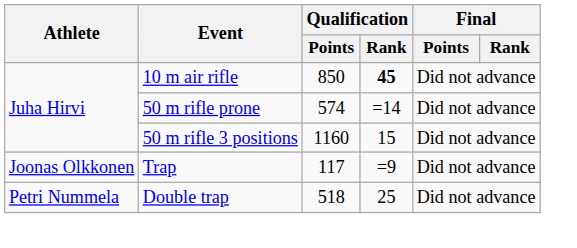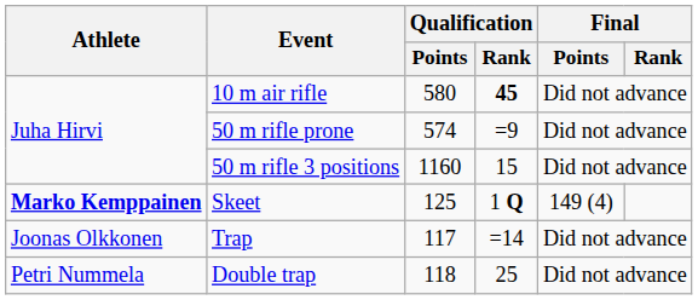 <table class="wikitable" style="font-size:90%">
 <tr>
 <th rowspan="2">Athlete</th>
 <th rowspan="2">Event</th>
 <th colspan=2>Qualification</th>
 <th colspan=2>Final</th>
 </tr>
 <tr style="font-size:95%">
 <th>Points</th>
 <th>Rank</th>
 <th>Points</th>
 <th>Rank</th>
 </tr>
 <tr align=center>
 <td align=left rowspan=3><a href='#'>Juha Hirvi</a></td>
 <td align=left><a href='#'>10 m air rifle</a></td>
-<td>850</td>
+<td>580</td>
 <td><strong>45</strong></td>
 <td colspan=2>Did not advance</td>
 </tr>
 <tr align=center>
 <td align=left><a href='#'>50 m rifle prone</a></td>
 <td>574</td>
-<td>=14</td>
+<td>=9</td>
 <td colspan=2>Did not advance</td>
 </tr>
 <tr align=center>
 <td align=left><a href='#'>50 m rifle 3 positions</a></td>
 <td>1160</td>
 <td>15</td>
 <td colspan=2>Did not advance</td>
 </tr>
 <tr align=center>
+<td align=left><strong><a href='#'>Marko Kemppainen</a></strong></td>
+<td align=left><a href='#'>Skeet</a></td>
+<td>125 </td>
+<td>1 <strong>Q</strong></td>
+<td>149 (4)</td>
+<td></td>
+</tr>
+<tr align=center>
 <td align=left><a href='#'>Joonas Olkkonen</a></td>
 <td align=left><a href='#'>Trap</a></td>
 <td>117</td>
-<td>=9</td>
+<td>=14</td>
 <td colspan=2>Did not advance</td>
 </tr>
 <tr align=center>
 <td align=left><a href='#'>Petri Nummela</a></td>
 <td align=left><a href='#'>Double trap</a></td>
-<td>518</td>
+<td>118</td>
 <td>25</td>
 <td colspan=2>Did not advance</td>
 </tr>
 </table>
